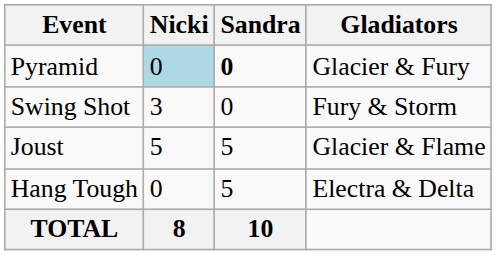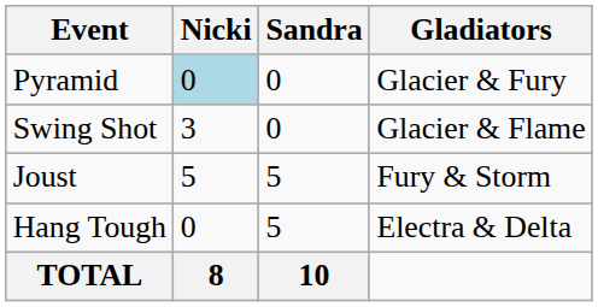 <table class="wikitable">
 <tr>
 <th>Event</th>
 <th>Nicki</th>
 <th>Sandra</th>
 <th>Gladiators</th>
 </tr>
 <tr>
 <td>Pyramid</td>
 <td style="background: lightblue;">0</td>
-<td><strong>0</strong></td>
+<td>0</td>
 <td>Glacier & Fury</td>
 </tr>
 <tr>
 <td>Swing Shot</td>
 <td>3</td>
 <td>0</td>
-<td>Fury & Storm</td>
+<td>Glacier & Flame</td>
 </tr>
 <tr>
 <td>Joust</td>
 <td>5</td>
 <td>5</td>
-<td>Glacier & Flame</td>
+<td>Fury & Storm</td>
 </tr>
 <tr>
 <td>Hang Tough</td>
 <td>0</td>
 <td>5</td>
 <td>Electra & Delta</td>
 </tr>
 <tr>
 <th>TOTAL</th>
 <th>8</th>
 <th>10</th>
 </tr>
 </table>
